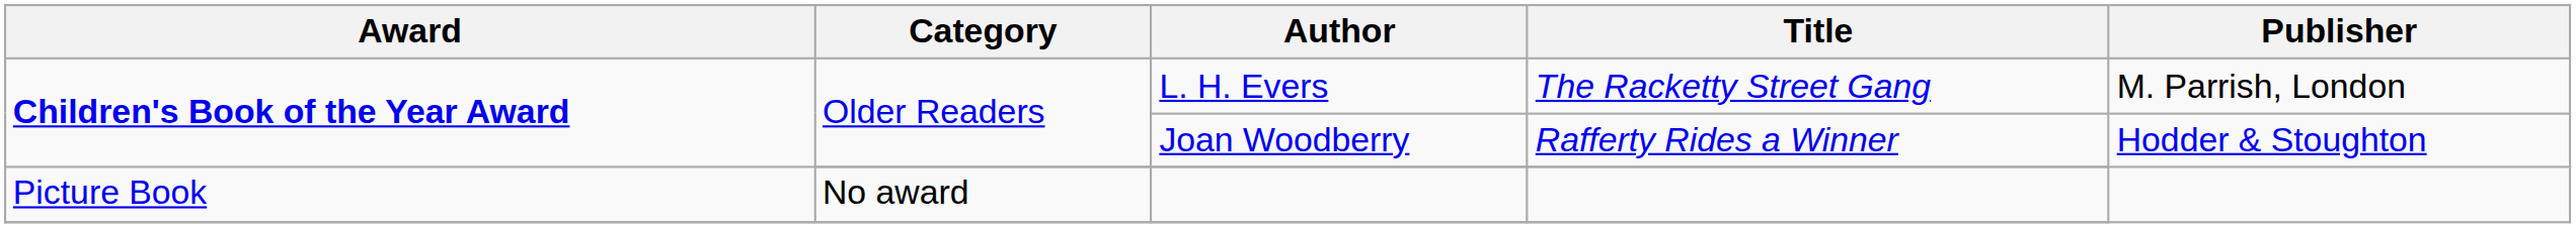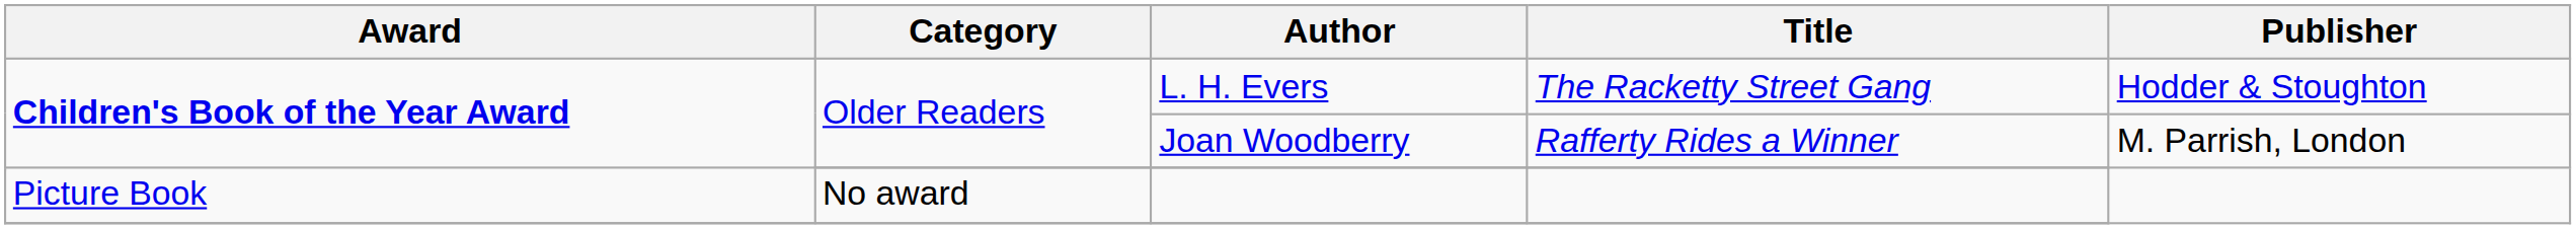 <table class="wikitable" width=95%>
 <tr>
 <th>Award</th>
 <th>Category</th>
 <th>Author</th>
 <th>Title</th>
 <th>Publisher</th>
 </tr>
 <tr>
 <td rowspan=3><strong><a href='#'>Children's Book of the Year Award</a></strong></td>
 <td rowspan=2><a href='#'>Older Readers</a></td>
 <td><a href='#'>L. H. Evers</a></td>
 <td><em><a href='#'>The Racketty Street Gang</a></em></td>
-<td>M. Parrish, London</td>
+<td><a href='#'>Hodder & Stoughton</a></td>
 </tr>
 <tr>
 <td><a href='#'>Joan Woodberry</a></td>
 <td><em><a href='#'>Rafferty Rides a Winner</a></em></td>
-<td><a href='#'>Hodder & Stoughton</a></td>
+<td>M. Parrish, London</td>
 </tr>
 <tr>
 </tr>
 <tr>
 <td><a href='#'>Picture Book</a></td>
 <td>No award</td>
 <td></td>
 <td></td>
 </tr>
 <tr>
 </tr>
 </table>
